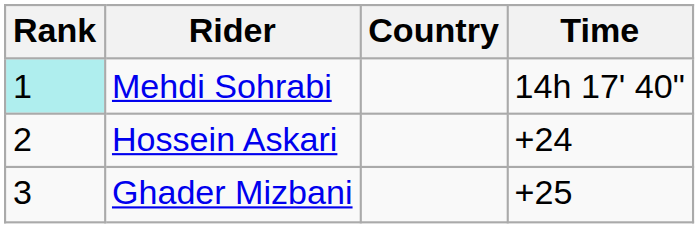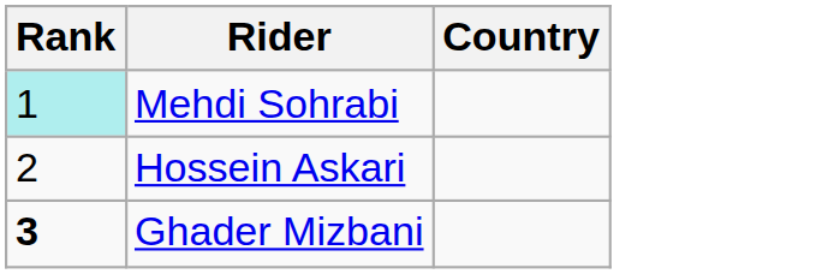 <table class="wikitable">
 <tr>
 <th>Rank</th>
 <th>Rider</th>
 <th>Country</th>
-<th>Time</th>
 </tr>
 <tr>
 <td style="background: paleturquoise;">1</td>
 <td><a href='#'>Mehdi Sohrabi</a></td>
 <td></td>
-<td>14h 17' 40"</td>
 </tr>
 <tr>
 <td>2</td>
 <td><a href='#'>Hossein Askari</a></td>
 <td></td>
-<td>+24</td>
 </tr>
 <tr>
-<td>3</td>
+<td><strong>3</strong></td>
 <td><a href='#'>Ghader Mizbani</a></td>
 <td></td>
-<td>+25</td>
 </tr>
 </table>
